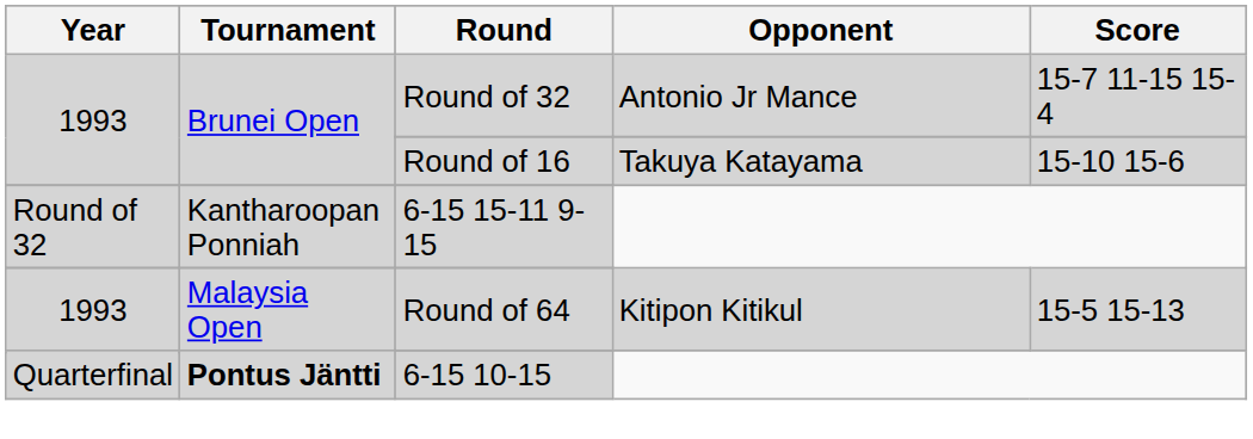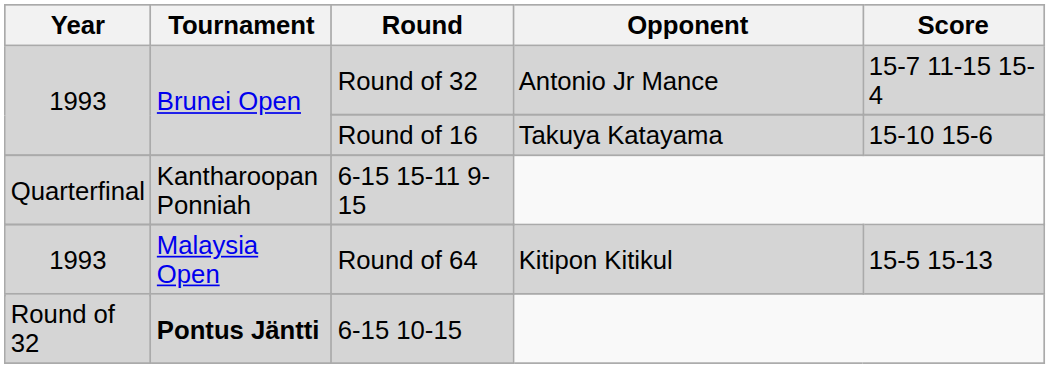 <table class="sortable wikitable" style="font-size: 95%;">
 <tr>
 <th width="50">Year</th>
 <th width="100">Tournament</th>
 <th width="100">Round</th>
 <th width="200">Opponent</th>
 <th width="100">Score</th>
 </tr>
 <tr style="background:#D5D5D5">
 <td align="center" rowspan="3">1993</td>
 <td align="left" rowspan="3"><a href='#'>Brunei Open</a></td>
 <td align="left">Round of 32</td>
 <td align="left"> Antonio Jr Mance</td>
 <td align="left">15-7 11-15 15-4</td>
 </tr>
 <tr>
 </tr>
 <tr style="background:#D5D5D5">
 <td align="left">Round of 16</td>
 <td align="left"> Takuya Katayama</td>
 <td align="left">15-10 15-6</td>
 </tr>
 <tr>
 </tr>
 <tr style="background:#D5D5D5">
-<td align="left">Round of 32</td>
+<td align="left">Quarterfinal</td>
 <td align="left"> Kantharoopan Ponniah</td>
 <td align="left">6-15 15-11 9-15</td>
 </tr>
 <tr>
 </tr>
 <tr style="background:#D5D5D5">
 <td align="center" rowspan="2">1993</td>
 <td align="left" rowspan="2"><a href='#'>Malaysia Open</a></td>
 <td align="left">Round of 64</td>
 <td align="left"> Kitipon Kitikul</td>
 <td align="left">15-5 15-13</td>
 </tr>
 <tr>
 </tr>
 <tr style="background:#D5D5D5">
-<td align="left">Quarterfinal</td>
+<td align="left">Round of 32</td>
 <td align="left"><strong> Pontus Jäntti</strong></td>
 <td align="left">6-15 10-15</td>
 </tr>
 </table>
